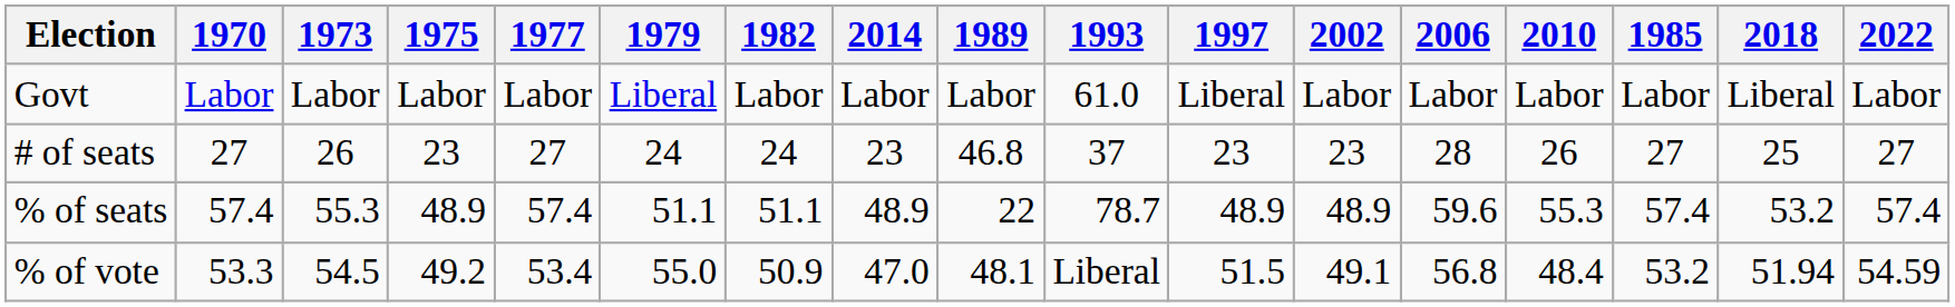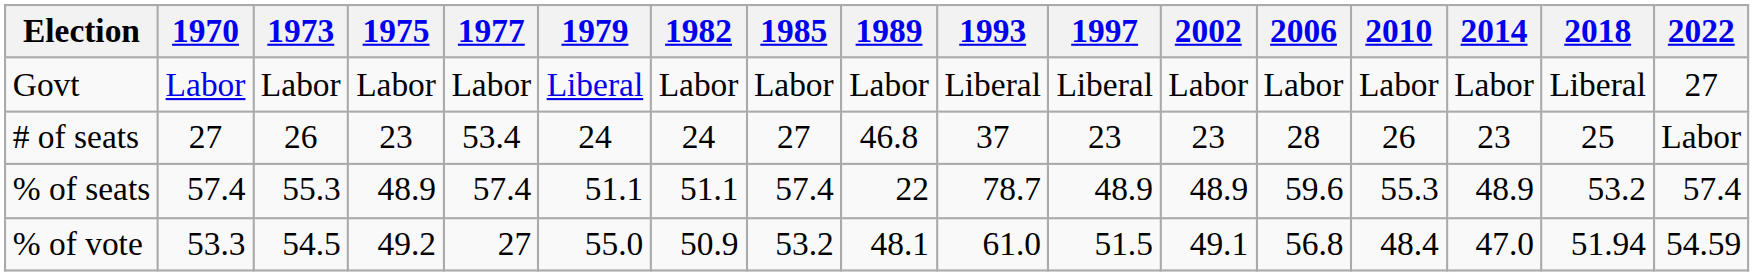 <table class=wikitable>
 <tr>
 <th>Election</th>
 <th><a href='#'>1970</a></th>
 <th><a href='#'>1973</a></th>
 <th><a href='#'>1975</a></th>
 <th><a href='#'>1977</a></th>
 <th><a href='#'>1979</a></th>
 <th><a href='#'>1982</a></th>
-<th><a href='#'>2014</a></th>
+<th><a href='#'>1985</a></th>
 <th><a href='#'>1989</a></th>
 <th><a href='#'>1993</a></th>
 <th><a href='#'>1997</a></th>
 <th><a href='#'>2002</a></th>
 <th><a href='#'>2006</a></th>
 <th><a href='#'>2010</a></th>
-<th><a href='#'>1985</a></th>
+<th><a href='#'>2014</a></th>
 <th><a href='#'>2018</a></th>
 <th><a href='#'>2022</a></th>
 </tr>
 <tr align=center>
 <td align=left>Govt</td>
 <td><a href='#'>Labor</a></td>
 <td>Labor</td>
 <td>Labor</td>
 <td>Labor</td>
 <td><a href='#'>Liberal</a></td>
 <td>Labor</td>
 <td>Labor</td>
 <td>Labor</td>
-<td>61.0</td>
+<td>Liberal</td>
 <td>Liberal</td>
 <td>Labor</td>
 <td>Labor</td>
 <td>Labor</td>
 <td>Labor</td>
 <td>Liberal</td>
-<td>Labor</td>
+<td>27</td>
 </tr>
 <tr align=center>
 <td align=left># of seats</td>
 <td>27</td>
 <td>26</td>
 <td>23</td>
-<td>27</td>
+<td>53.4</td>
 <td>24</td>
 <td>24</td>
-<td>23</td>
+<td>27</td>
 <td>46.8</td>
 <td>37</td>
 <td>23</td>
 <td>23</td>
 <td>28</td>
 <td>26</td>
-<td>27</td>
+<td>23</td>
 <td>25</td>
-<td>27</td>
+<td>Labor</td>
 </tr>
 <tr align=right>
 <td align=left>% of seats</td>
 <td>57.4</td>
 <td>55.3</td>
 <td>48.9</td>
 <td>57.4</td>
 <td>51.1</td>
 <td>51.1</td>
-<td>48.9</td>
+<td>57.4</td>
 <td>22</td>
 <td>78.7</td>
 <td>48.9</td>
 <td>48.9</td>
 <td>59.6</td>
 <td>55.3</td>
-<td>57.4</td>
+<td>48.9</td>
 <td>53.2</td>
 <td>57.4</td>
 </tr>
 <tr align=right>
 <td align=left>% of vote</td>
 <td>53.3</td>
 <td>54.5</td>
 <td>49.2</td>
-<td>53.4</td>
+<td>27</td>
 <td>55.0</td>
 <td>50.9</td>
-<td>47.0</td>
+<td>53.2</td>
 <td>48.1</td>
-<td>Liberal</td>
+<td>61.0</td>
 <td>51.5</td>
 <td>49.1</td>
 <td>56.8</td>
 <td>48.4</td>
-<td>53.2</td>
+<td>47.0</td>
 <td>51.94</td>
 <td>54.59</td>
 </tr>
 </table>
